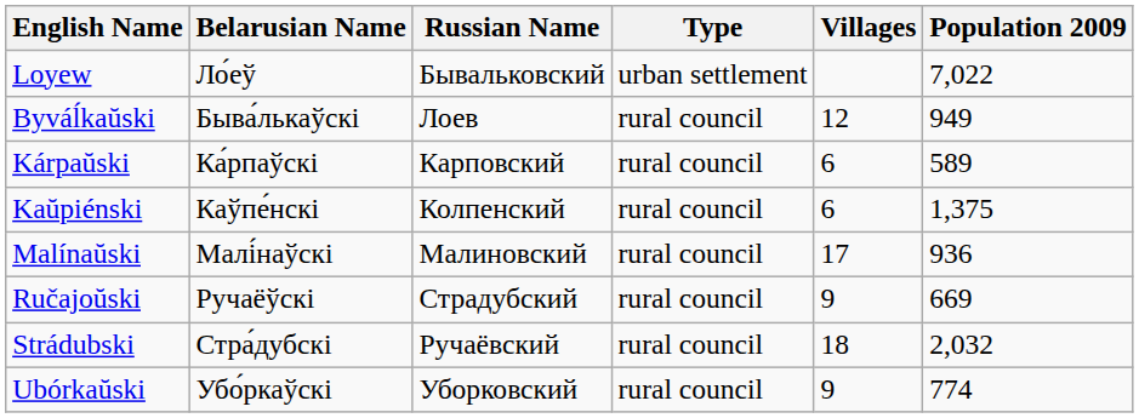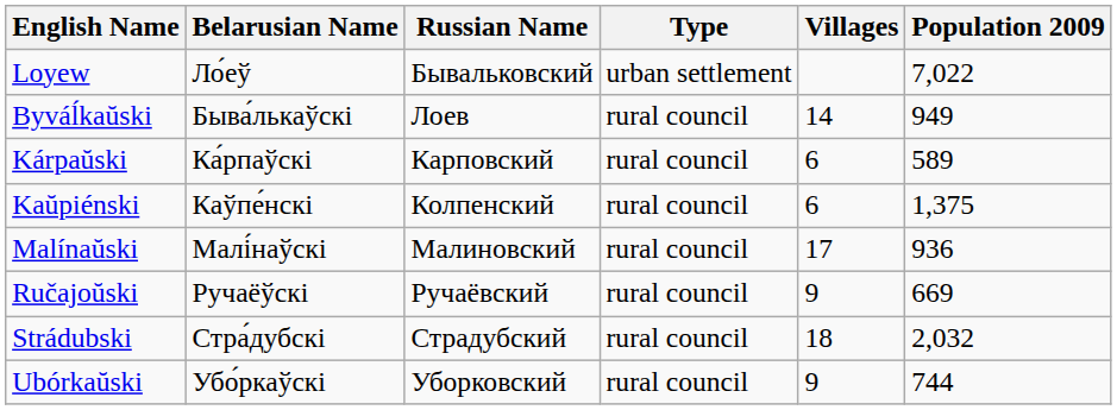 <table class="wikitable sortable">
 <tr>
 <th>English Name</th>
 <th>Belarusian Name</th>
 <th>Russian Name</th>
 <th>Type</th>
 <th>Villages</th>
 <th>Population 2009</th>
 </tr>
 <tr>
 <td><a href='#'>Loyew</a></td>
 <td>Ло́еў</td>
 <td>Бывальковский</td>
 <td>urban settlement</td>
 <td></td>
 <td>7,022</td>
 </tr>
 <tr>
 <td><a href='#'>Byváĺkaŭski</a></td>
 <td>Быва́лькаўскі</td>
 <td>Лоев</td>
 <td>rural council</td>
-<td>12</td>
+<td>14</td>
 <td>949</td>
 </tr>
 <tr>
 <td><a href='#'>Kárpaŭski</a></td>
 <td>Ка́рпаўскі</td>
 <td>Карповский</td>
 <td>rural council</td>
 <td>6</td>
 <td>589</td>
 </tr>
 <tr>
 <td><a href='#'>Kaŭpiénski</a></td>
 <td>Каўпе́нскі</td>
 <td>Колпенский</td>
 <td>rural council</td>
 <td>6</td>
 <td>1,375</td>
 </tr>
 <tr>
 <td><a href='#'>Malínaŭski</a></td>
 <td>Малі́наўскі</td>
 <td>Малиновский</td>
 <td>rural council</td>
 <td>17</td>
 <td>936</td>
 </tr>
 <tr>
 <td><a href='#'>Ručajoŭski</a></td>
 <td>Ручаёўскі</td>
-<td>Страдубский</td>
+<td>Ручаёвский</td>
 <td>rural council</td>
 <td>9</td>
 <td>669</td>
 </tr>
 <tr>
 <td><a href='#'>Strádubski</a></td>
 <td>Стра́дубскі</td>
-<td>Ручаёвский</td>
+<td>Страдубский</td>
 <td>rural council</td>
 <td>18</td>
 <td>2,032</td>
 </tr>
 <tr>
 <td><a href='#'>Ubórkaŭski</a></td>
 <td>Убо́ркаўскі</td>
 <td>Уборковский</td>
 <td>rural council</td>
 <td>9</td>
-<td>774</td>
+<td>744</td>
 </tr>
 </table>
